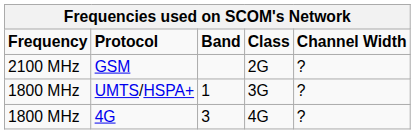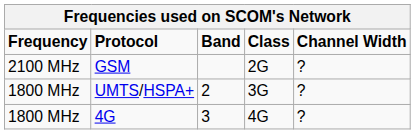 <table class="wikitable">
 <tr>
 <th colspan="5">Frequencies used on SCOM's Network</th>
 </tr>
 <tr>
 <td><strong>Frequency</strong></td>
 <td><strong>Protocol</strong></td>
 <td><strong>Band</strong></td>
 <td><strong>Class</strong></td>
 <td><strong>Channel Width</strong></td>
 </tr>
 <tr>
 <td>2100 MHz</td>
 <td><a href='#'>GSM</a></td>
 <td></td>
 <td>2G</td>
 <td>?</td>
 </tr>
 <tr>
 <td>1800 MHz</td>
 <td><a href='#'>UMTS</a>/<a href='#'>HSPA+</a></td>
-<td>1</td>
+<td>2</td>
 <td>3G</td>
 <td>?</td>
 </tr>
 <tr>
 <td>1800 MHz</td>
 <td><a href='#'>4G</a></td>
 <td>3</td>
 <td>4G</td>
 <td>?</td>
 </tr>
 </table>
